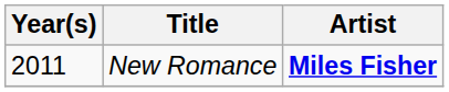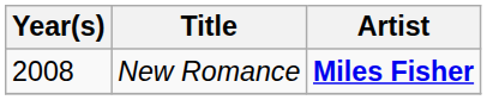 <table class="wikitable sortable plainrowheaders">
 <tr>
 <th scope="col">Year(s)</th>
 <th scope="col">Title</th>
 <th scope="col">Artist</th>
 </tr>
 <tr>
-<td>2011</td>
+<td>2008</td>
 <td><em>New Romance</em></td>
 <td><strong><a href='#'>Miles Fisher</a></strong></td>
 </tr>
 <tr>
 </tr>
 </table>
